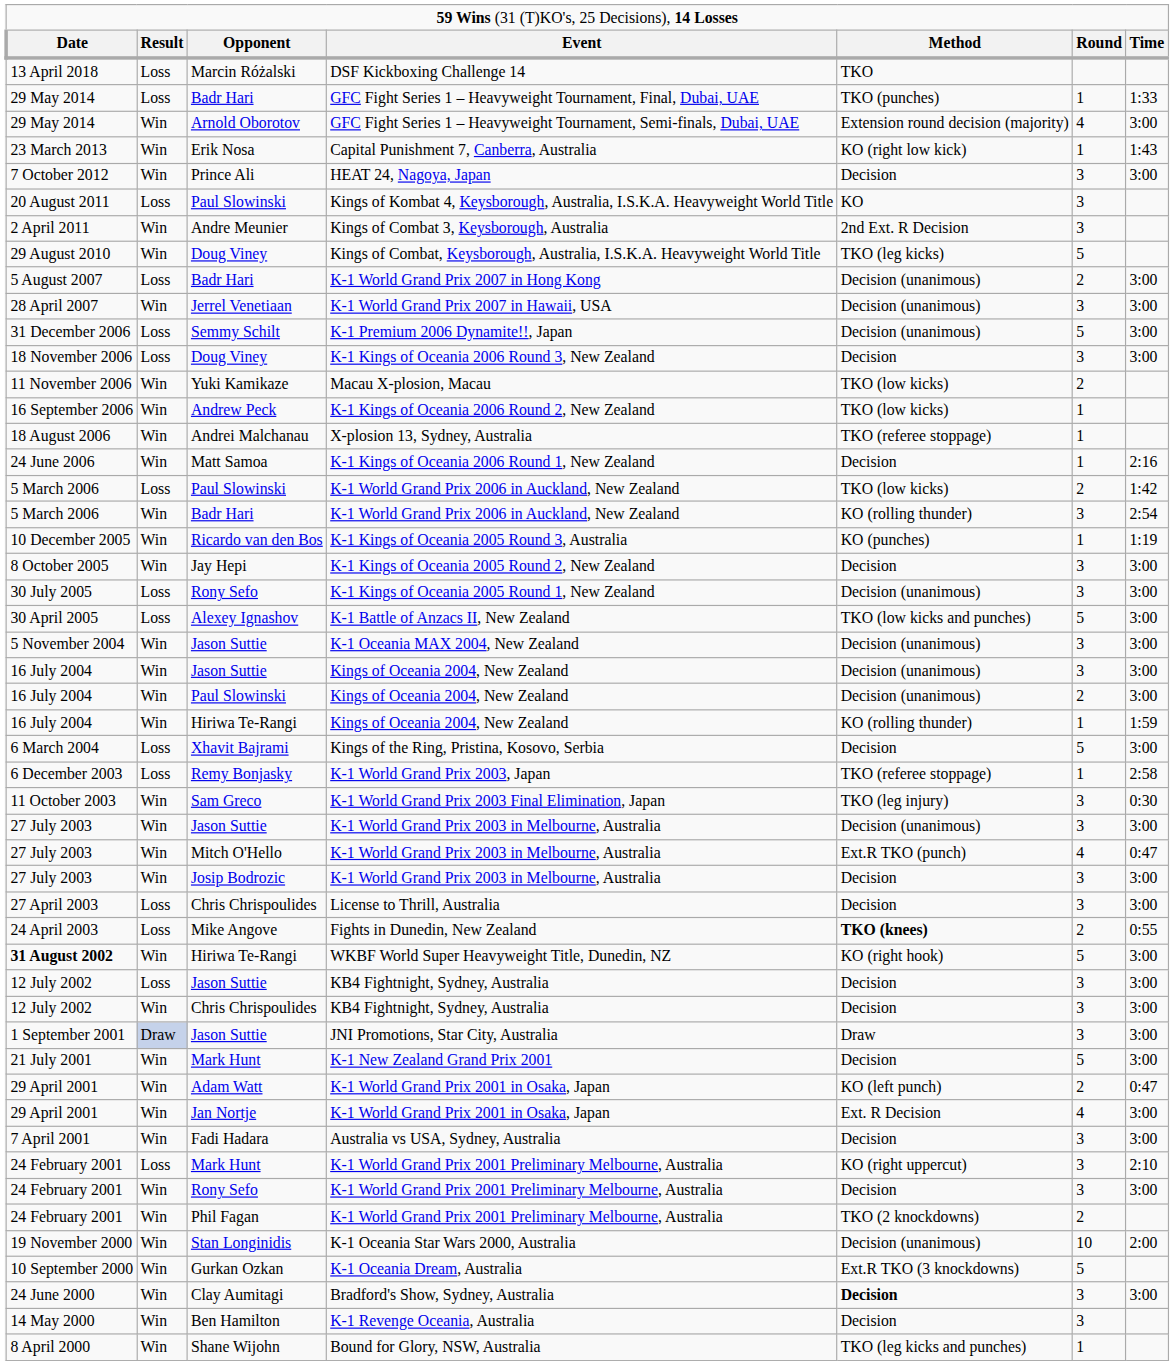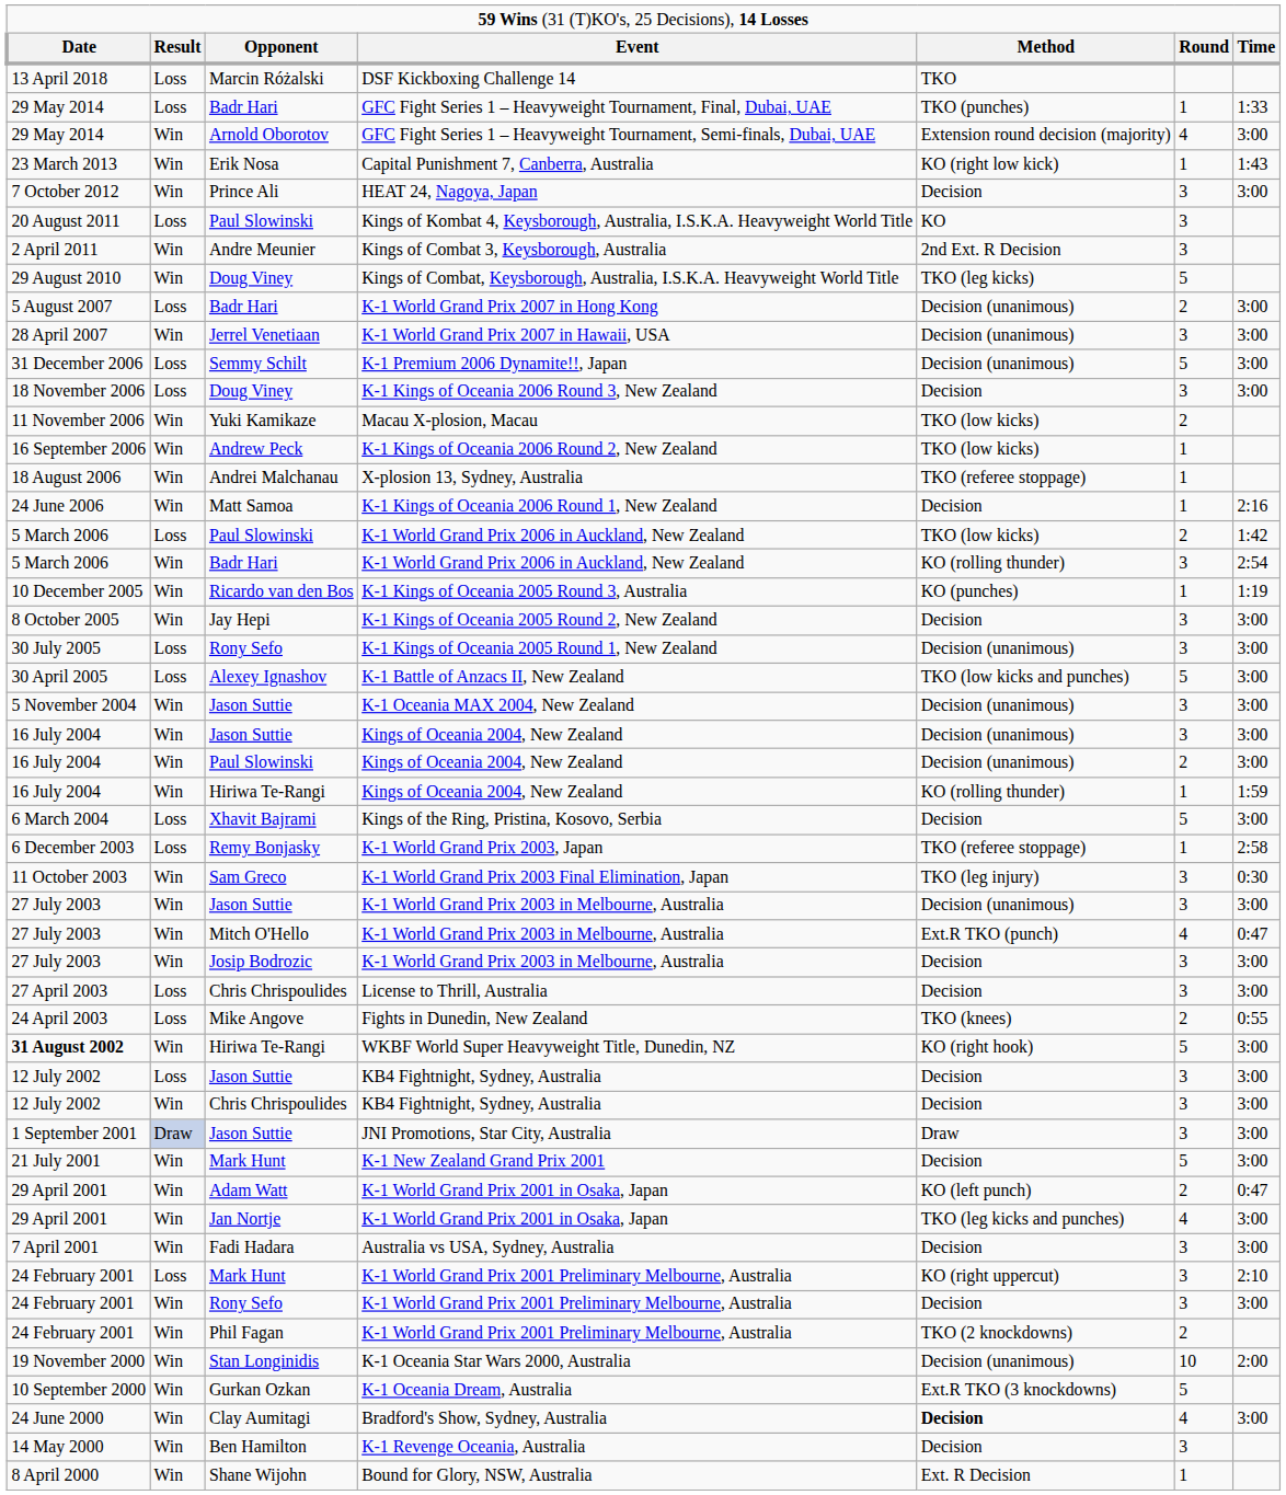 <table class="wikitable" style="margin:0.5em auto; font-size:85%">
 <tr>
 <td style="text-align: center" colspan=8><strong>59 Wins</strong> (31 (T)KO's, 25 Decisions), <strong>14 Losses</strong></td>
 </tr>
 <tr style="border-style: none none solid solid; background: #f0f0f0">
 <th>Date</th>
 <th>Result</th>
 <th>Opponent</th>
 <th>Event</th>
 <th>Method</th>
 <th>Round</th>
 <th>Time</th>
 </tr>
 <tr>
 <td>13 April 2018</td>
 <td>Loss</td>
 <td> Marcin Różalski</td>
 <td>DSF Kickboxing Challenge 14</td>
 <td>TKO</td>
 <td></td>
 </tr>
 <tr>
 <td>29 May 2014</td>
 <td>Loss</td>
 <td> <a href='#'>Badr Hari</a></td>
 <td><a href='#'>GFC</a> Fight Series 1 – Heavyweight Tournament, Final, <a href='#'>Dubai, UAE</a></td>
 <td>TKO (punches)</td>
 <td>1</td>
 <td>1:33</td>
 </tr>
 <tr>
 <td>29 May 2014</td>
 <td>Win</td>
 <td> <a href='#'>Arnold Oborotov</a></td>
 <td><a href='#'>GFC</a> Fight Series 1 – Heavyweight Tournament, Semi-finals, <a href='#'>Dubai, UAE</a></td>
 <td>Extension round decision (majority)</td>
 <td>4</td>
 <td>3:00</td>
 </tr>
 <tr>
 <td>23 March 2013</td>
 <td>Win</td>
 <td> Erik Nosa</td>
 <td>Capital Punishment 7, <a href='#'>Canberra</a>, Australia</td>
 <td>KO (right low kick)</td>
 <td>1</td>
 <td>1:43</td>
 </tr>
 <tr>
 <td>7 October 2012</td>
 <td>Win</td>
 <td> Prince Ali</td>
 <td>HEAT 24, <a href='#'>Nagoya, Japan</a></td>
 <td>Decision</td>
 <td>3</td>
 <td>3:00</td>
 </tr>
 <tr>
 <td>20 August 2011</td>
 <td>Loss</td>
 <td> <a href='#'>Paul Slowinski</a></td>
 <td>Kings of Kombat 4, <a href='#'>Keysborough</a>, Australia, I.S.K.A. Heavyweight World Title</td>
 <td>KO</td>
 <td>3</td>
 <td></td>
 </tr>
 <tr>
 <td>2 April 2011</td>
 <td>Win</td>
 <td> Andre Meunier</td>
 <td>Kings of Combat 3, <a href='#'>Keysborough</a>, Australia</td>
 <td>2nd Ext. R Decision</td>
 <td>3</td>
 <td></td>
 </tr>
 <tr>
 <td>29 August 2010</td>
 <td>Win</td>
 <td> <a href='#'>Doug Viney</a></td>
 <td>Kings of Combat, <a href='#'>Keysborough</a>, Australia, I.S.K.A. Heavyweight World Title</td>
 <td>TKO (leg kicks)</td>
 <td>5</td>
 <td></td>
 </tr>
 <tr>
 <td>5 August 2007</td>
 <td>Loss</td>
 <td> <a href='#'>Badr Hari</a></td>
 <td><a href='#'>K-1 World Grand Prix 2007 in Hong Kong</a></td>
 <td>Decision (unanimous)</td>
 <td>2</td>
 <td>3:00</td>
 </tr>
 <tr>
 <td>28 April 2007</td>
 <td>Win</td>
 <td> <a href='#'>Jerrel Venetiaan</a></td>
 <td><a href='#'>K-1 World Grand Prix 2007 in Hawaii</a>, USA</td>
 <td>Decision (unanimous)</td>
 <td>3</td>
 <td>3:00</td>
 </tr>
 <tr>
 <td>31 December 2006</td>
 <td>Loss</td>
 <td> <a href='#'>Semmy Schilt</a></td>
 <td><a href='#'>K-1 Premium 2006 Dynamite!!</a>, Japan</td>
 <td>Decision (unanimous)</td>
 <td>5</td>
 <td>3:00</td>
 </tr>
 <tr>
 <td>18 November 2006</td>
 <td>Loss</td>
 <td> <a href='#'>Doug Viney</a></td>
 <td><a href='#'>K-1 Kings of Oceania 2006 Round 3</a>, New Zealand</td>
 <td>Decision</td>
 <td>3</td>
 <td>3:00</td>
 </tr>
 <tr>
 <td>11 November 2006</td>
 <td>Win</td>
 <td> Yuki Kamikaze</td>
 <td>Macau X-plosion, Macau</td>
 <td>TKO (low kicks)</td>
 <td>2</td>
 <td></td>
 </tr>
 <tr>
 <td>16 September 2006</td>
 <td>Win</td>
 <td> <a href='#'>Andrew Peck</a></td>
 <td><a href='#'>K-1 Kings of Oceania 2006 Round 2</a>, New Zealand</td>
 <td>TKO (low kicks)</td>
 <td>1</td>
 <td></td>
 </tr>
 <tr>
 <td>18 August 2006</td>
 <td>Win</td>
 <td> Andrei Malchanau</td>
 <td>X-plosion 13, Sydney, Australia</td>
 <td>TKO (referee stoppage)</td>
 <td>1</td>
 <td></td>
 </tr>
 <tr>
 <td>24 June 2006</td>
 <td>Win</td>
 <td> Matt Samoa</td>
 <td><a href='#'>K-1 Kings of Oceania 2006 Round 1</a>, New Zealand</td>
 <td>Decision</td>
 <td>1</td>
 <td>2:16</td>
 </tr>
 <tr>
 <td>5 March 2006</td>
 <td>Loss</td>
 <td> <a href='#'>Paul Slowinski</a></td>
 <td><a href='#'>K-1 World Grand Prix 2006 in Auckland</a>, New Zealand</td>
 <td>TKO (low kicks)</td>
 <td>2</td>
 <td>1:42</td>
 </tr>
 <tr>
 <td>5 March 2006</td>
 <td>Win</td>
 <td> <a href='#'>Badr Hari</a></td>
 <td><a href='#'>K-1 World Grand Prix 2006 in Auckland</a>, New Zealand</td>
 <td>KO (rolling thunder)</td>
 <td>3</td>
 <td>2:54</td>
 </tr>
 <tr>
 <td>10 December 2005</td>
 <td>Win</td>
 <td> <a href='#'>Ricardo van den Bos</a></td>
 <td><a href='#'>K-1 Kings of Oceania 2005 Round 3</a>, Australia</td>
 <td>KO (punches)</td>
 <td>1</td>
 <td>1:19</td>
 </tr>
 <tr>
 <td>8 October 2005</td>
 <td>Win</td>
 <td> Jay Hepi</td>
 <td><a href='#'>K-1 Kings of Oceania 2005 Round 2</a>, New Zealand</td>
 <td>Decision</td>
 <td>3</td>
 <td>3:00</td>
 </tr>
 <tr>
 <td>30 July 2005</td>
 <td>Loss</td>
 <td> <a href='#'>Rony Sefo</a></td>
 <td><a href='#'>K-1 Kings of Oceania 2005 Round 1</a>, New Zealand</td>
 <td>Decision (unanimous)</td>
 <td>3</td>
 <td>3:00</td>
 </tr>
 <tr>
 <td>30 April 2005</td>
 <td>Loss</td>
 <td> <a href='#'>Alexey Ignashov</a></td>
 <td><a href='#'>K-1 Battle of Anzacs II</a>, New Zealand</td>
 <td>TKO (low kicks and punches)</td>
 <td>5</td>
 <td>3:00</td>
 </tr>
 <tr>
 <td>5 November 2004</td>
 <td>Win</td>
 <td> <a href='#'>Jason Suttie</a></td>
 <td><a href='#'>K-1 Oceania MAX 2004</a>, New Zealand</td>
 <td>Decision (unanimous)</td>
 <td>3</td>
 <td>3:00</td>
 </tr>
 <tr>
 <td>16 July 2004</td>
 <td>Win</td>
 <td> <a href='#'>Jason Suttie</a></td>
 <td><a href='#'>Kings of Oceania 2004</a>, New Zealand</td>
 <td>Decision (unanimous)</td>
 <td>3</td>
 <td>3:00</td>
 </tr>
 <tr>
 <td>16 July 2004</td>
 <td>Win</td>
 <td> <a href='#'>Paul Slowinski</a></td>
 <td><a href='#'>Kings of Oceania 2004</a>, New Zealand</td>
 <td>Decision (unanimous)</td>
 <td>2</td>
 <td>3:00</td>
 </tr>
 <tr>
 <td>16 July 2004</td>
 <td>Win</td>
 <td> Hiriwa Te-Rangi</td>
 <td><a href='#'>Kings of Oceania 2004</a>, New Zealand</td>
 <td>KO (rolling thunder)</td>
 <td>1</td>
 <td>1:59</td>
 </tr>
 <tr>
 <td>6 March 2004</td>
 <td>Loss</td>
 <td> <a href='#'>Xhavit Bajrami</a></td>
 <td>Kings of the Ring, Pristina, Kosovo, Serbia</td>
 <td>Decision</td>
 <td>5</td>
 <td>3:00</td>
 </tr>
 <tr>
 <td>6 December 2003</td>
 <td>Loss</td>
 <td> <a href='#'>Remy Bonjasky</a></td>
 <td><a href='#'>K-1 World Grand Prix 2003</a>, Japan</td>
 <td>TKO (referee stoppage)</td>
 <td>1</td>
 <td>2:58</td>
 </tr>
 <tr>
 <td>11 October 2003</td>
 <td>Win</td>
 <td> <a href='#'>Sam Greco</a></td>
 <td><a href='#'>K-1 World Grand Prix 2003 Final Elimination</a>, Japan</td>
 <td>TKO (leg injury)</td>
 <td>3</td>
 <td>0:30</td>
 </tr>
 <tr>
 <td>27 July 2003</td>
 <td>Win</td>
 <td> <a href='#'>Jason Suttie</a></td>
 <td><a href='#'>K-1 World Grand Prix 2003 in Melbourne</a>, Australia</td>
 <td>Decision (unanimous)</td>
 <td>3</td>
 <td>3:00</td>
 </tr>
 <tr>
 <td>27 July 2003</td>
 <td>Win</td>
 <td> Mitch O'Hello</td>
 <td><a href='#'>K-1 World Grand Prix 2003 in Melbourne</a>, Australia</td>
 <td>Ext.R TKO (punch)</td>
 <td>4</td>
 <td>0:47</td>
 </tr>
 <tr>
 <td>27 July 2003</td>
 <td>Win</td>
 <td> <a href='#'>Josip Bodrozic</a></td>
 <td><a href='#'>K-1 World Grand Prix 2003 in Melbourne</a>, Australia</td>
 <td>Decision</td>
 <td>3</td>
 <td>3:00</td>
 </tr>
 <tr>
 <td>27 April 2003</td>
 <td>Loss</td>
 <td> Chris Chrispoulides</td>
 <td>License to Thrill, Australia</td>
 <td>Decision</td>
 <td>3</td>
 <td>3:00</td>
 </tr>
 <tr>
 <td>24 April 2003</td>
 <td>Loss</td>
 <td> Mike Angove</td>
 <td>Fights in Dunedin, New Zealand</td>
-<td><strong>TKO (knees)</strong></td>
+<td>TKO (knees)</td>
 <td>2</td>
 <td>0:55</td>
 </tr>
 <tr>
 <td><strong>31 August 2002</strong></td>
 <td>Win</td>
 <td> Hiriwa Te-Rangi</td>
 <td>WKBF World Super Heavyweight Title, Dunedin, NZ</td>
 <td>KO (right hook)</td>
 <td>5</td>
 <td>3:00</td>
 </tr>
 <tr>
 <td>12 July 2002</td>
 <td>Loss</td>
 <td> <a href='#'>Jason Suttie</a></td>
 <td>KB4 Fightnight, Sydney, Australia</td>
 <td>Decision</td>
 <td>3</td>
 <td>3:00</td>
 </tr>
 <tr>
 <td>12 July 2002</td>
 <td>Win</td>
 <td> Chris Chrispoulides</td>
 <td>KB4 Fightnight, Sydney, Australia</td>
 <td>Decision</td>
 <td>3</td>
 <td>3:00</td>
 </tr>
 <tr>
 <td>1 September 2001</td>
 <td style="background: #c5d2ea">Draw</td>
 <td> <a href='#'>Jason Suttie</a></td>
 <td>JNI Promotions, Star City, Australia</td>
 <td>Draw</td>
 <td>3</td>
 <td>3:00</td>
 </tr>
 <tr>
 <td>21 July 2001</td>
 <td>Win</td>
 <td> <a href='#'>Mark Hunt</a></td>
 <td><a href='#'>K-1 New Zealand Grand Prix 2001</a></td>
 <td>Decision</td>
 <td>5</td>
 <td>3:00</td>
 </tr>
 <tr>
 <td>29 April 2001</td>
 <td>Win</td>
 <td> <a href='#'>Adam Watt</a></td>
 <td><a href='#'>K-1 World Grand Prix 2001 in Osaka</a>, Japan</td>
 <td>KO (left punch)</td>
 <td>2</td>
 <td>0:47</td>
 </tr>
 <tr>
 <td>29 April 2001</td>
 <td>Win</td>
 <td> <a href='#'>Jan Nortje</a></td>
 <td><a href='#'>K-1 World Grand Prix 2001 in Osaka</a>, Japan</td>
-<td>Ext. R Decision</td>
+<td>TKO (leg kicks and punches)</td>
 <td>4</td>
 <td>3:00</td>
 </tr>
 <tr>
 <td>7 April 2001</td>
 <td>Win</td>
 <td> Fadi Hadara</td>
 <td>Australia vs USA, Sydney, Australia</td>
 <td>Decision</td>
 <td>3</td>
 <td>3:00</td>
 </tr>
 <tr>
 <td>24 February 2001</td>
 <td>Loss</td>
 <td> <a href='#'>Mark Hunt</a></td>
 <td><a href='#'>K-1 World Grand Prix 2001 Preliminary Melbourne</a>, Australia</td>
 <td>KO (right uppercut)</td>
 <td>3</td>
 <td>2:10</td>
 </tr>
 <tr>
 <td>24 February 2001</td>
 <td>Win</td>
 <td> <a href='#'>Rony Sefo</a></td>
 <td><a href='#'>K-1 World Grand Prix 2001 Preliminary Melbourne</a>, Australia</td>
 <td>Decision</td>
 <td>3</td>
 <td>3:00</td>
 </tr>
 <tr>
 <td>24 February 2001</td>
 <td>Win</td>
 <td> Phil Fagan</td>
 <td><a href='#'>K-1 World Grand Prix 2001 Preliminary Melbourne</a>, Australia</td>
 <td>TKO (2 knockdowns)</td>
 <td>2</td>
 <td></td>
 </tr>
 <tr>
 <td>19 November 2000</td>
 <td>Win</td>
 <td> <a href='#'>Stan Longinidis</a></td>
 <td>K-1 Oceania Star Wars 2000, Australia</td>
 <td>Decision (unanimous)</td>
 <td>10</td>
 <td>2:00</td>
 </tr>
 <tr>
 <td>10 September 2000</td>
 <td>Win</td>
 <td> Gurkan Ozkan</td>
 <td><a href='#'>K-1 Oceania Dream</a>, Australia</td>
 <td>Ext.R TKO (3 knockdowns)</td>
 <td>5</td>
 <td></td>
 </tr>
 <tr>
 <td>24 June 2000</td>
 <td>Win</td>
 <td> Clay Aumitagi</td>
 <td>Bradford's Show, Sydney, Australia</td>
 <td><strong>Decision</strong></td>
-<td>3</td>
+<td>4</td>
 <td>3:00</td>
 </tr>
 <tr>
 <td>14 May 2000</td>
 <td>Win</td>
 <td> Ben Hamilton</td>
 <td><a href='#'>K-1 Revenge Oceania</a>, Australia</td>
 <td>Decision</td>
 <td>3</td>
 <td></td>
 </tr>
 <tr>
 <td>8 April 2000</td>
 <td>Win</td>
 <td> Shane Wijohn</td>
 <td>Bound for Glory, NSW, Australia</td>
-<td>TKO (leg kicks and punches)</td>
+<td>Ext. R Decision</td>
 <td>1</td>
 <td></td>
 </tr>
 </table>
